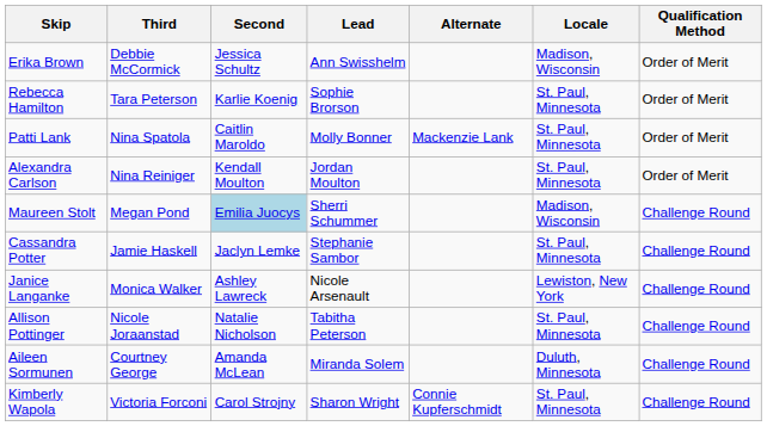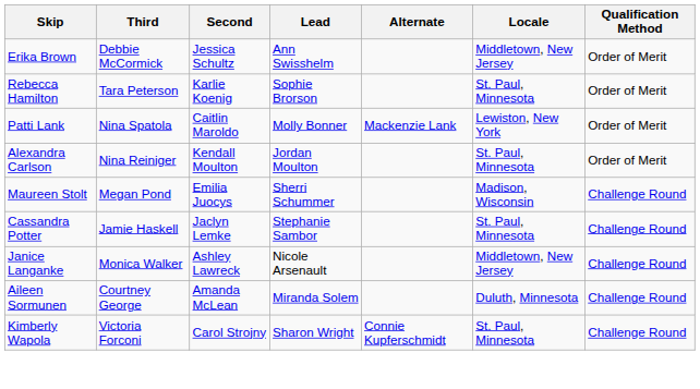 <table class="wikitable sortable">
 <tr>
 <th>Skip</th>
 <th>Third</th>
 <th>Second</th>
 <th>Lead</th>
 <th>Alternate</th>
 <th>Locale</th>
 <th>Qualification Method</th>
 </tr>
 <tr>
 <td><a href='#'>Erika Brown</a></td>
 <td><a href='#'>Debbie McCormick</a></td>
 <td><a href='#'>Jessica Schultz</a></td>
 <td><a href='#'>Ann Swisshelm</a></td>
 <td></td>
-<td> <a href='#'>Madison</a>, <a href='#'>Wisconsin</a></td>
+<td> <a href='#'>Middletown</a>, <a href='#'>New Jersey</a></td>
 <td>Order of Merit</td>
 </tr>
 <tr>
 <td><a href='#'>Rebecca Hamilton</a></td>
 <td><a href='#'>Tara Peterson</a></td>
 <td><a href='#'>Karlie Koenig</a></td>
 <td><a href='#'>Sophie Brorson</a></td>
 <td></td>
 <td> <a href='#'>St. Paul</a>, <a href='#'>Minnesota</a></td>
 <td>Order of Merit</td>
 </tr>
 <tr>
 <td><a href='#'>Patti Lank</a></td>
 <td><a href='#'>Nina Spatola</a></td>
 <td><a href='#'>Caitlin Maroldo</a></td>
 <td><a href='#'>Molly Bonner</a></td>
 <td><a href='#'>Mackenzie Lank</a></td>
-<td> <a href='#'>St. Paul</a>, <a href='#'>Minnesota</a></td>
+<td> <a href='#'>Lewiston</a>, <a href='#'>New York</a></td>
 <td>Order of Merit</td>
 </tr>
 <tr>
 <td><a href='#'>Alexandra Carlson</a></td>
 <td><a href='#'>Nina Reiniger</a></td>
 <td><a href='#'>Kendall Moulton</a></td>
 <td><a href='#'>Jordan Moulton</a></td>
 <td></td>
 <td> <a href='#'>St. Paul</a>, <a href='#'>Minnesota</a></td>
 <td>Order of Merit</td>
 </tr>
 <tr>
 <td><a href='#'>Maureen Stolt</a></td>
 <td><a href='#'>Megan Pond</a></td>
-<td style="background: lightblue;"><a href='#'>Emilia Juocys</a></td>
+<td><a href='#'>Emilia Juocys</a></td>
 <td><a href='#'>Sherri Schummer</a></td>
 <td></td>
 <td> <a href='#'>Madison</a>, <a href='#'>Wisconsin</a></td>
 <td><a href='#'>Challenge Round</a></td>
 </tr>
 <tr>
 <td><a href='#'>Cassandra Potter</a></td>
 <td><a href='#'>Jamie Haskell</a></td>
 <td><a href='#'>Jaclyn Lemke</a></td>
 <td><a href='#'>Stephanie Sambor</a></td>
 <td></td>
 <td> <a href='#'>St. Paul</a>, <a href='#'>Minnesota</a></td>
 <td><a href='#'>Challenge Round</a></td>
 </tr>
 <tr>
 <td><a href='#'>Janice Langanke</a></td>
 <td><a href='#'>Monica Walker</a></td>
 <td><a href='#'>Ashley Lawreck</a></td>
 <td>Nicole Arsenault</td>
 <td></td>
-<td> <a href='#'>Lewiston</a>, <a href='#'>New York</a></td>
-<td><a href='#'>Challenge Round</a></td>
-</tr>
-<tr>
-<td><a href='#'>Allison Pottinger</a></td>
-<td><a href='#'>Nicole Joraanstad</a></td>
-<td><a href='#'>Natalie Nicholson</a></td>
-<td><a href='#'>Tabitha Peterson</a></td>
-<td></td>
-<td> <a href='#'>St. Paul</a>, <a href='#'>Minnesota</a></td>
+<td> <a href='#'>Middletown</a>, <a href='#'>New Jersey</a></td>
 <td><a href='#'>Challenge Round</a></td>
 </tr>
 <tr>
 <td><a href='#'>Aileen Sormunen</a></td>
 <td><a href='#'>Courtney George</a></td>
 <td><a href='#'>Amanda McLean</a></td>
 <td><a href='#'>Miranda Solem</a></td>
 <td></td>
 <td> <a href='#'>Duluth</a>, <a href='#'>Minnesota</a></td>
 <td><a href='#'>Challenge Round</a></td>
 </tr>
 <tr>
 <td><a href='#'>Kimberly Wapola</a></td>
 <td><a href='#'>Victoria Forconi</a></td>
 <td><a href='#'>Carol Strojny</a></td>
 <td><a href='#'>Sharon Wright</a></td>
 <td><a href='#'>Connie Kupferschmidt</a></td>
 <td> <a href='#'>St. Paul</a>, <a href='#'>Minnesota</a></td>
 <td><a href='#'>Challenge Round</a></td>
 </tr>
 </table>
